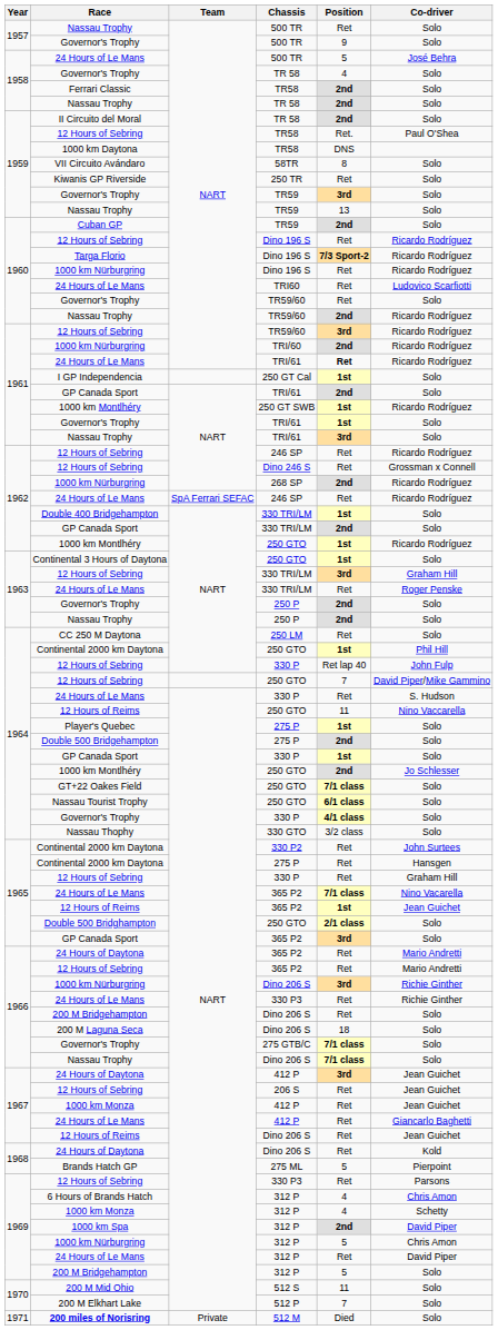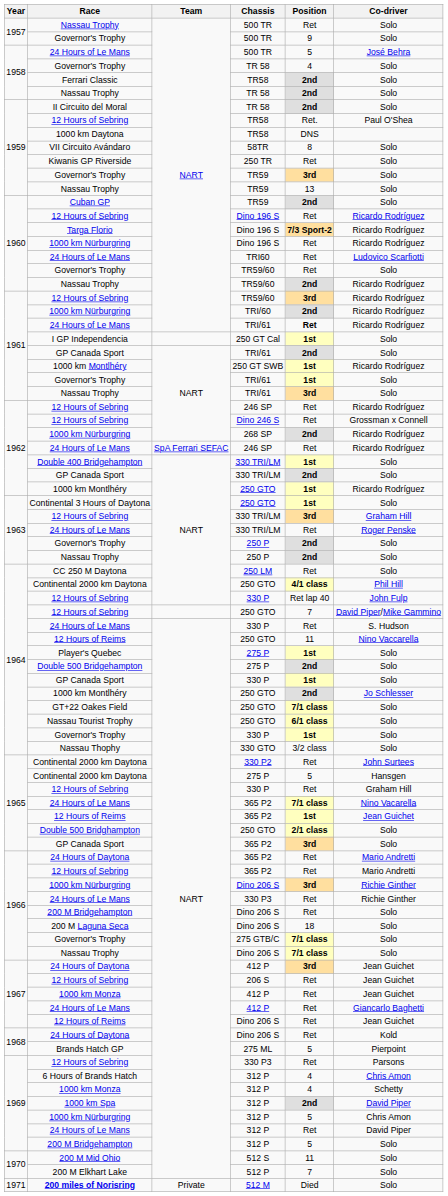 <table class="wikitable" style="text-align:center; font-size:90%">
 <tr>
 <th>Year</th>
 <th>Race</th>
 <th>Team</th>
 <th>Chassis</th>
 <th>Position</th>
 <th>Co-driver</th>
 </tr>
 <tr>
 <td rowspan=2>1957</td>
 <td><a href='#'>Nassau Trophy</a></td>
 <td rowspan="23"><a href='#'>NART</a></td>
 <td>500 TR</td>
 <td>Ret</td>
 <td>Solo</td>
 </tr>
 <tr>
 <td>Governor's Trophy</td>
 <td>500 TR</td>
 <td>9</td>
 <td>Solo</td>
 </tr>
 <tr>
 <td rowspan=4>1958</td>
 <td><a href='#'>24 Hours of Le Mans</a></td>
 <td>500 TR</td>
 <td>5</td>
 <td><a href='#'>José Behra</a></td>
 </tr>
 <tr>
 <td>Governor's Trophy</td>
 <td>TR 58</td>
 <td>4</td>
 <td>Solo</td>
 </tr>
 <tr>
 <td>Ferrari Classic</td>
 <td>TR58</td>
 <td style="background:#dfdfdf;"><strong>2nd</strong></td>
 <td>Solo</td>
 </tr>
 <tr>
 <td>Nassau Trophy</td>
 <td>TR 58</td>
 <td style="background:#dfdfdf;"><strong>2nd</strong></td>
 <td>Solo</td>
 </tr>
 <tr>
 <td rowspan=7>1959</td>
 <td>II Circuito del Moral</td>
 <td>TR 58</td>
 <td style="background:#dfdfdf;"><strong>2nd</strong></td>
 <td>Solo</td>
 </tr>
 <tr>
 <td><a href='#'>12 Hours of Sebring</a></td>
 <td>TR58</td>
 <td>Ret.</td>
 <td>Paul O'Shea</td>
 </tr>
 <tr>
 <td>1000 km Daytona</td>
 <td>TR58</td>
 <td>DNS</td>
 <td></td>
 </tr>
 <tr>
 <td>VII Circuito Avándaro</td>
 <td>58TR</td>
 <td>8</td>
 <td>Solo</td>
 </tr>
 <tr>
 <td>Kiwanis GP Riverside</td>
 <td>250 TR</td>
 <td>Ret</td>
 <td>Solo</td>
 </tr>
 <tr>
 <td>Governor's Trophy</td>
 <td>TR59</td>
 <td style="background:#ffdf9f;"><strong>3rd</strong></td>
 <td>Solo</td>
 </tr>
 <tr>
 <td>Nassau Trophy</td>
 <td>TR59</td>
 <td>13</td>
 <td>Solo</td>
 </tr>
 <tr>
 <td rowspan=7>1960</td>
 <td><a href='#'>Cuban GP</a></td>
 <td>TR59</td>
 <td style="background:#dfdfdf;"><strong>2nd</strong></td>
 <td>Solo</td>
 </tr>
 <tr>
 <td><a href='#'>12 Hours of Sebring</a></td>
 <td><a href='#'>Dino 196 S</a></td>
 <td>Ret</td>
 <td><a href='#'>Ricardo Rodríguez</a></td>
 </tr>
 <tr>
 <td><a href='#'>Targa Florio</a></td>
 <td>Dino 196 S</td>
 <td style="background:#ffdf9f;"><strong>7/3 Sport-2</strong></td>
 <td>Ricardo Rodríguez</td>
 </tr>
 <tr>
 <td><a href='#'>1000 km Nürburgring</a></td>
 <td>Dino 196 S</td>
 <td>Ret</td>
 <td>Ricardo Rodríguez</td>
 </tr>
 <tr>
 <td><a href='#'>24 Hours of Le Mans</a></td>
 <td>TRI60</td>
 <td>Ret</td>
 <td><a href='#'>Ludovico Scarfiotti</a></td>
 </tr>
 <tr>
 <td>Governor's Trophy</td>
 <td>TR59/60</td>
 <td>Ret</td>
 <td>Solo</td>
 </tr>
 <tr>
 <td>Nassau Trophy</td>
 <td>TR59/60</td>
 <td style="background:#dfdfdf;"><strong>2nd</strong></td>
 <td>Ricardo Rodríguez</td>
 </tr>
 <tr>
 <td rowspan=8>1961</td>
 <td><a href='#'>12 Hours of Sebring</a></td>
 <td>TR59/60</td>
 <td style="background:#ffdf9f;"><strong>3rd</strong></td>
 <td>Ricardo Rodríguez</td>
 </tr>
 <tr>
 <td><a href='#'>1000 km Nürburgring</a></td>
 <td>TRI/60</td>
 <td style="background:#dfdfdf;"><strong>2nd</strong></td>
 <td>Ricardo Rodríguez</td>
 </tr>
 <tr>
 <td><a href='#'>24 Hours of Le Mans</a></td>
 <td>TRI/61</td>
 <td><strong>Ret</strong></td>
 <td>Ricardo Rodríguez</td>
 </tr>
 <tr>
 <td>I GP Independencia</td>
 <td></td>
 <td>250 GT Cal</td>
 <td style="background:#ffffbf;"><strong>1st</strong></td>
 <td>Solo</td>
 </tr>
 <tr>
 <td>GP Canada Sport</td>
 <td rowspan="7">NART</td>
 <td>TRI/61</td>
 <td style="background:#dfdfdf;"><strong>2nd</strong></td>
 <td>Solo</td>
 </tr>
 <tr>
 <td>1000 km <a href='#'>Montlhéry</a></td>
 <td>250 GT SWB</td>
 <td style="background:#ffffbf;"><strong>1st</strong></td>
 <td>Ricardo Rodríguez</td>
 </tr>
 <tr>
 <td>Governor's Trophy</td>
 <td>TRI/61</td>
 <td style="background:#ffffbf;"><strong>1st</strong></td>
 <td>Solo</td>
 </tr>
 <tr>
 <td>Nassau Trophy</td>
 <td>TRI/61</td>
 <td style="background:#ffdf9f;"><strong>3rd</strong></td>
 <td>Solo</td>
 </tr>
 <tr>
 <td rowspan=7>1962</td>
 <td><a href='#'>12 Hours of Sebring</a></td>
 <td>246 SP</td>
 <td>Ret</td>
 <td>Ricardo Rodríguez</td>
 </tr>
 <tr>
 <td><a href='#'>12 Hours of Sebring</a></td>
 <td><a href='#'>Dino 246 S</a></td>
 <td>Ret</td>
 <td>Grossman x Connell</td>
 </tr>
 <tr>
 <td><a href='#'>1000 km Nürburgring</a></td>
 <td>268 SP</td>
 <td style="background:#dfdfdf;"><strong>2nd</strong></td>
 <td>Ricardo Rodríguez</td>
 </tr>
 <tr>
 <td><a href='#'>24 Hours of Le Mans</a></td>
 <td><a href='#'>SpA Ferrari SEFAC</a></td>
 <td>246 SP</td>
 <td>Ret</td>
 <td>Ricardo Rodríguez</td>
 </tr>
 <tr>
 <td><a href='#'>Double 400 Bridgehampton</a></td>
 <td rowspan="11">NART</td>
 <td><a href='#'>330 TRI/LM</a></td>
 <td style="background:#ffffbf;"><strong>1st</strong></td>
 <td>Solo</td>
 </tr>
 <tr>
 <td>GP Canada Sport</td>
 <td>330 TRI/LM</td>
 <td style="background:#dfdfdf;"><strong>2nd</strong></td>
 <td>Solo</td>
 </tr>
 <tr>
 <td>1000 km Montlhéry</td>
 <td><a href='#'>250 GTO</a></td>
 <td style="background:#ffffbf;"><strong>1st</strong></td>
 <td>Ricardo Rodríguez</td>
 </tr>
 <tr>
 <td rowspan=5>1963</td>
 <td>Continental 3 Hours of Daytona</td>
 <td><a href='#'>250 GTO</a></td>
 <td style="background:#ffffbf;"><strong>1st</strong></td>
 <td>Solo</td>
 </tr>
 <tr>
 <td><a href='#'>12 Hours of Sebring</a></td>
 <td>330 TRI/LM</td>
 <td style="background:#ffdf9f;"><strong>3rd</strong></td>
 <td><a href='#'>Graham Hill</a></td>
 </tr>
 <tr>
 <td><a href='#'>24 Hours of Le Mans</a></td>
 <td>330 TRI/LM</td>
 <td>Ret</td>
 <td><a href='#'>Roger Penske</a></td>
 </tr>
 <tr>
 <td>Governor's Trophy</td>
 <td><a href='#'>250 P</a></td>
 <td style="background:#dfdfdf;"><strong>2nd</strong></td>
 <td>Solo</td>
 </tr>
 <tr>
 <td>Nassau Trophy</td>
 <td>250 P</td>
 <td style="background:#dfdfdf;"><strong>2nd</strong></td>
 <td>Solo</td>
 </tr>
 <tr>
 <td rowspan=14>1964</td>
 <td>CC 250 M Daytona</td>
 <td><a href='#'>250 LM</a></td>
 <td>Ret</td>
 <td>Solo</td>
 </tr>
 <tr>
 <td>Continental 2000 km Daytona</td>
 <td>250 GTO</td>
-<td style="background:#ffffbf;"><strong>1st</strong></td>
+<td style="background:#ffffbf;"><strong>4/1 class</strong></td>
 <td><a href='#'>Phil Hill</a></td>
 </tr>
 <tr>
 <td><a href='#'>12 Hours of Sebring</a></td>
 <td><a href='#'>330 P</a></td>
 <td>Ret lap 40</td>
 <td><a href='#'>John Fulp</a></td>
 </tr>
 <tr>
 <td><a href='#'>12 Hours of Sebring</a></td>
 <td></td>
 <td>250 GTO</td>
 <td>7</td>
 <td><a href='#'>David Piper</a>/<a href='#'>Mike Gammino</a></td>
 </tr>
 <tr>
 <td><a href='#'>24 Hours of Le Mans</a></td>
 <td rowspan="41">NART</td>
 <td>330 P</td>
 <td>Ret</td>
 <td>S. Hudson</td>
 </tr>
 <tr>
 <td><a href='#'>12 Hours of Reims</a></td>
 <td>250 GTO</td>
 <td>11</td>
 <td><a href='#'>Nino Vaccarella</a></td>
 </tr>
 <tr>
 <td>Player's Quebec</td>
 <td><a href='#'>275 P</a></td>
 <td style="background:#ffffbf;"><strong>1st</strong></td>
 <td>Solo</td>
 </tr>
 <tr>
 <td><a href='#'>Double 500 Bridgehampton</a></td>
 <td>275 P</td>
 <td style="background:#dfdfdf;"><strong>2nd</strong></td>
 <td>Solo</td>
 </tr>
 <tr>
 <td>GP Canada Sport</td>
 <td>330 P</td>
 <td style="background:#ffffbf;"><strong>1st</strong></td>
 <td>Solo</td>
 </tr>
 <tr>
 <td>1000 km Montlhéry</td>
 <td>250 GTO</td>
 <td style="background:#dfdfdf;"><strong>2nd</strong></td>
 <td><a href='#'>Jo Schlesser</a></td>
 </tr>
 <tr>
 <td>GT+22 Oakes Field</td>
 <td>250 GTO</td>
 <td style="background:#ffffbf;"><strong>7/1 class</strong></td>
 <td>Solo</td>
 </tr>
 <tr>
 <td>Nassau Tourist Trophy</td>
 <td>250 GTO</td>
 <td style="background:#ffffbf;"><strong>6/1 class</strong></td>
 <td>Solo</td>
 </tr>
 <tr>
 <td>Governor's Trophy</td>
 <td>330 P</td>
-<td style="background:#ffffbf;"><strong>4/1 class</strong></td>
+<td style="background:#ffffbf;"><strong>1st</strong></td>
 <td align=center>Solo</td>
 </tr>
 <tr>
 <td>Nassau Thophy</td>
 <td>330 GTO</td>
 <td>3/2 class</td>
 <td>Solo</td>
 </tr>
 <tr>
 <td rowspan=7>1965</td>
 <td>Continental 2000 km Daytona</td>
 <td><a href='#'>330 P2</a></td>
 <td>Ret</td>
 <td><a href='#'>John Surtees</a></td>
 </tr>
 <tr>
 <td>Continental 2000 km Daytona</td>
 <td>275 P</td>
-<td>Ret</td>
+<td>5</td>
 <td>Hansgen</td>
 </tr>
 <tr>
 <td><a href='#'>12 Hours of Sebring</a></td>
 <td>330 P</td>
 <td>Ret</td>
 <td>Graham Hill</td>
 </tr>
 <tr>
 <td><a href='#'>24 Hours of Le Mans</a></td>
 <td>365 P2</td>
 <td style="background:#ffffbf;"><strong>7/1 class</strong></td>
 <td><a href='#'>Nino Vacarella</a></td>
 </tr>
 <tr>
 <td><a href='#'>12 Hours of Reims</a></td>
 <td>365 P2</td>
 <td style="background:#ffffbf;"><strong>1st</strong></td>
 <td><a href='#'>Jean Guichet</a></td>
 </tr>
 <tr>
 <td><a href='#'>Double 500 Bridghampton</a></td>
 <td>250 GTO</td>
 <td style="background:#ffffbf;"><strong>2/1 class</strong></td>
 <td>Solo</td>
 </tr>
 <tr>
 <td>GP Canada Sport</td>
 <td>365 P2</td>
 <td style="background:#ffdf9f;"><strong>3rd</strong></td>
 <td>Solo</td>
 </tr>
 <tr>
 <td rowspan=8>1966</td>
 <td><a href='#'>24 Hours of Daytona</a></td>
 <td>365 P2</td>
 <td>Ret</td>
 <td><a href='#'>Mario Andretti</a></td>
 </tr>
 <tr>
 <td><a href='#'>12 Hours of Sebring</a></td>
 <td>365 P2</td>
 <td>Ret</td>
 <td>Mario Andretti</td>
 </tr>
 <tr>
 <td><a href='#'>1000 km Nürburgring</a></td>
 <td><a href='#'>Dino 206 S</a></td>
 <td style="background:#ffdf9f;"><strong>3rd</strong></td>
 <td><a href='#'>Richie Ginther</a></td>
 </tr>
 <tr>
 <td><a href='#'>24 Hours of Le Mans</a></td>
 <td>330 P3</td>
 <td>Ret</td>
 <td>Richie Ginther</td>
 </tr>
 <tr>
 <td><a href='#'>200 M Bridgehampton</a></td>
 <td>Dino 206 S</td>
 <td>Ret</td>
 <td>Solo</td>
 </tr>
 <tr>
 <td>200 M <a href='#'>Laguna Seca</a></td>
 <td>Dino 206 S</td>
 <td>18</td>
 <td>Solo</td>
 </tr>
 <tr>
 <td>Governor's Trophy</td>
 <td>275 GTB/C</td>
 <td style="background:#ffffbf;"><strong>7/1 class</strong></td>
 <td>Solo</td>
 </tr>
 <tr>
 <td>Nassau Trophy</td>
 <td>Dino 206 S</td>
 <td style="background:#ffffbf;"><strong>7/1 class</strong></td>
 <td>Solo</td>
 </tr>
 <tr>
 <td rowspan=5>1967</td>
 <td><a href='#'>24 Hours of Daytona</a></td>
 <td>412 P</td>
 <td style="background:#ffdf9f;"><strong>3rd</strong></td>
 <td>Jean Guichet</td>
 </tr>
 <tr>
 <td><a href='#'>12 Hours of Sebring</a></td>
 <td>206 S</td>
 <td>Ret</td>
 <td>Jean Guichet</td>
 </tr>
 <tr>
 <td><a href='#'>1000 km Monza</a></td>
 <td align=center>412 P</td>
 <td>Ret</td>
 <td>Jean Guichet</td>
 </tr>
 <tr>
 <td><a href='#'>24 Hours of Le Mans</a></td>
 <td><a href='#'>412 P</a></td>
 <td>Ret</td>
 <td><a href='#'>Giancarlo Baghetti</a></td>
 </tr>
 <tr>
 <td><a href='#'>12 Hours of Reims</a></td>
 <td>Dino 206 S</td>
 <td>Ret</td>
 <td>Jean Guichet</td>
 </tr>
 <tr>
 <td rowspan=2>1968</td>
 <td><a href='#'>24 Hours of Daytona</a></td>
 <td>Dino 206 S</td>
 <td>Ret</td>
 <td>Kold</td>
 </tr>
 <tr>
 <td>Brands Hatch GP</td>
 <td>275 ML</td>
 <td>5</td>
 <td>Pierpoint</td>
 </tr>
 <tr>
 <td rowspan=7>1969</td>
 <td><a href='#'>12 Hours of Sebring</a></td>
 <td>330 P3</td>
 <td>Ret</td>
 <td>Parsons</td>
 </tr>
 <tr>
 <td>6 Hours of Brands Hatch</td>
 <td>312 P</td>
 <td>4</td>
 <td><a href='#'>Chris Amon</a></td>
 </tr>
 <tr>
 <td><a href='#'>1000 km Monza</a></td>
 <td>312 P</td>
 <td>4</td>
 <td>Schetty</td>
 </tr>
 <tr>
 <td><a href='#'>1000 km Spa</a></td>
 <td>312 P</td>
 <td style="background:#dfdfdf;"><strong>2nd</strong></td>
 <td><a href='#'>David Piper</a></td>
 </tr>
 <tr>
 <td><a href='#'>1000 km Nürburgring</a></td>
 <td>312 P</td>
 <td>5</td>
 <td>Chris Amon</td>
 </tr>
 <tr>
 <td><a href='#'>24 Hours of Le Mans</a></td>
 <td>312 P</td>
 <td>Ret</td>
 <td>David Piper</td>
 </tr>
 <tr>
 <td><a href='#'>200 M Bridgehampton</a></td>
 <td>312 P</td>
 <td>5</td>
 <td>Solo</td>
 </tr>
 <tr>
 <td rowspan=2>1970</td>
 <td><a href='#'>200 M Mid Ohio</a></td>
 <td>512 S</td>
 <td>11</td>
 <td>Solo</td>
 </tr>
 <tr>
 <td>200 M Elkhart Lake</td>
 <td>512 P</td>
 <td>7</td>
 <td>Solo</td>
 </tr>
 <tr>
 <td align=center>1971</td>
 <td><strong><a href='#'>200 miles of Norisring</a></strong></td>
 <td align=center>Private</td>
 <td align=center><a href='#'>512 M</a></td>
 <td align=center>Died</td>
 <td align=center>Solo</td>
 </tr>
 </table>
